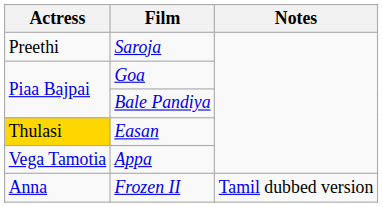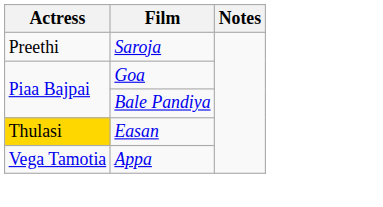 <table class="wikitable sortable">
 <tr>
 <th>Actress</th>
 <th>Film</th>
 <th>Notes</th>
 </tr>
 <tr>
 <td>Preethi</td>
 <td><a href='#'><em>Saroja</em></a></td>
 <td rowspan="5"></td>
 </tr>
 <tr>
 <td rowspan="2"><a href='#'>Piaa Bajpai</a></td>
 <td><a href='#'><em>Goa</em></a></td>
 </tr>
 <tr>
 <td><a href='#'><em>Bale Pandiya</em></a></td>
 </tr>
 <tr>
 <td style="background: gold;">Thulasi</td>
 <td><em><a href='#'>Easan</a></em></td>
 </tr>
 <tr>
 <td><a href='#'>Vega Tamotia</a></td>
 <td><a href='#'><em>Appa</em></a></td>
 </tr>
-<tr>
-<td><a href='#'>Anna</a></td>
-<td><em><a href='#'>Frozen II</a></em></td>
-<td><a href='#'>Tamil</a> dubbed version</td>
-</tr>
 </table>
